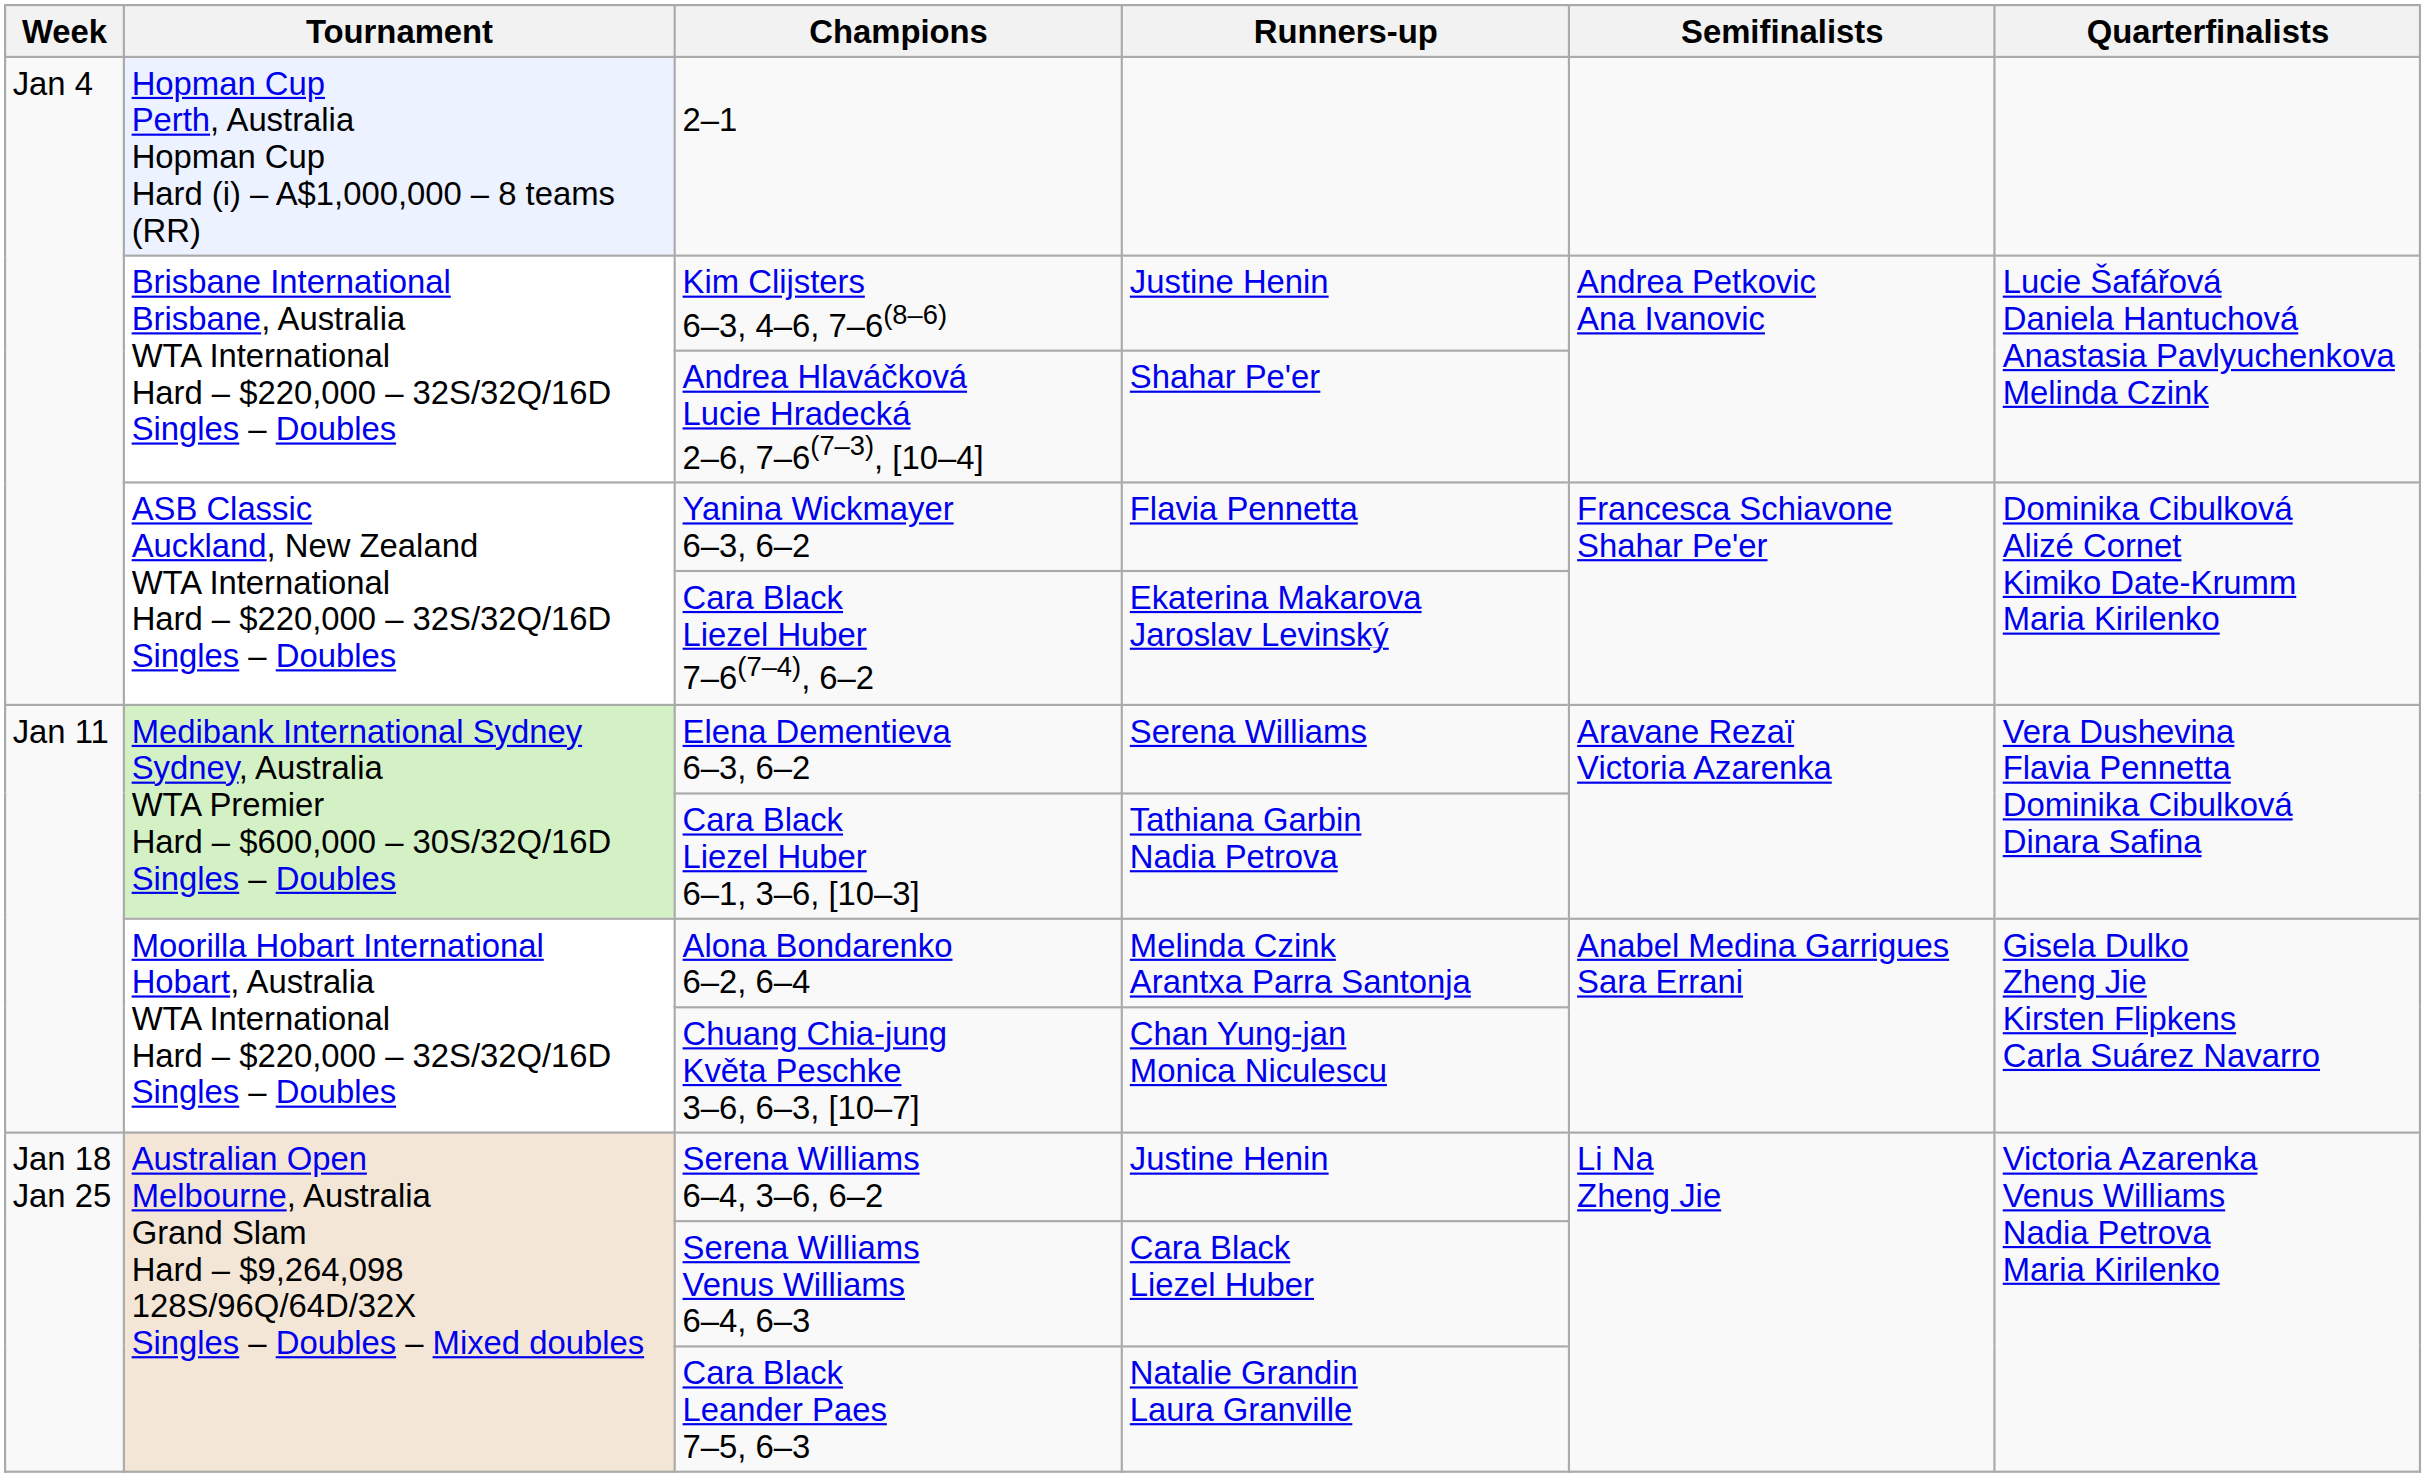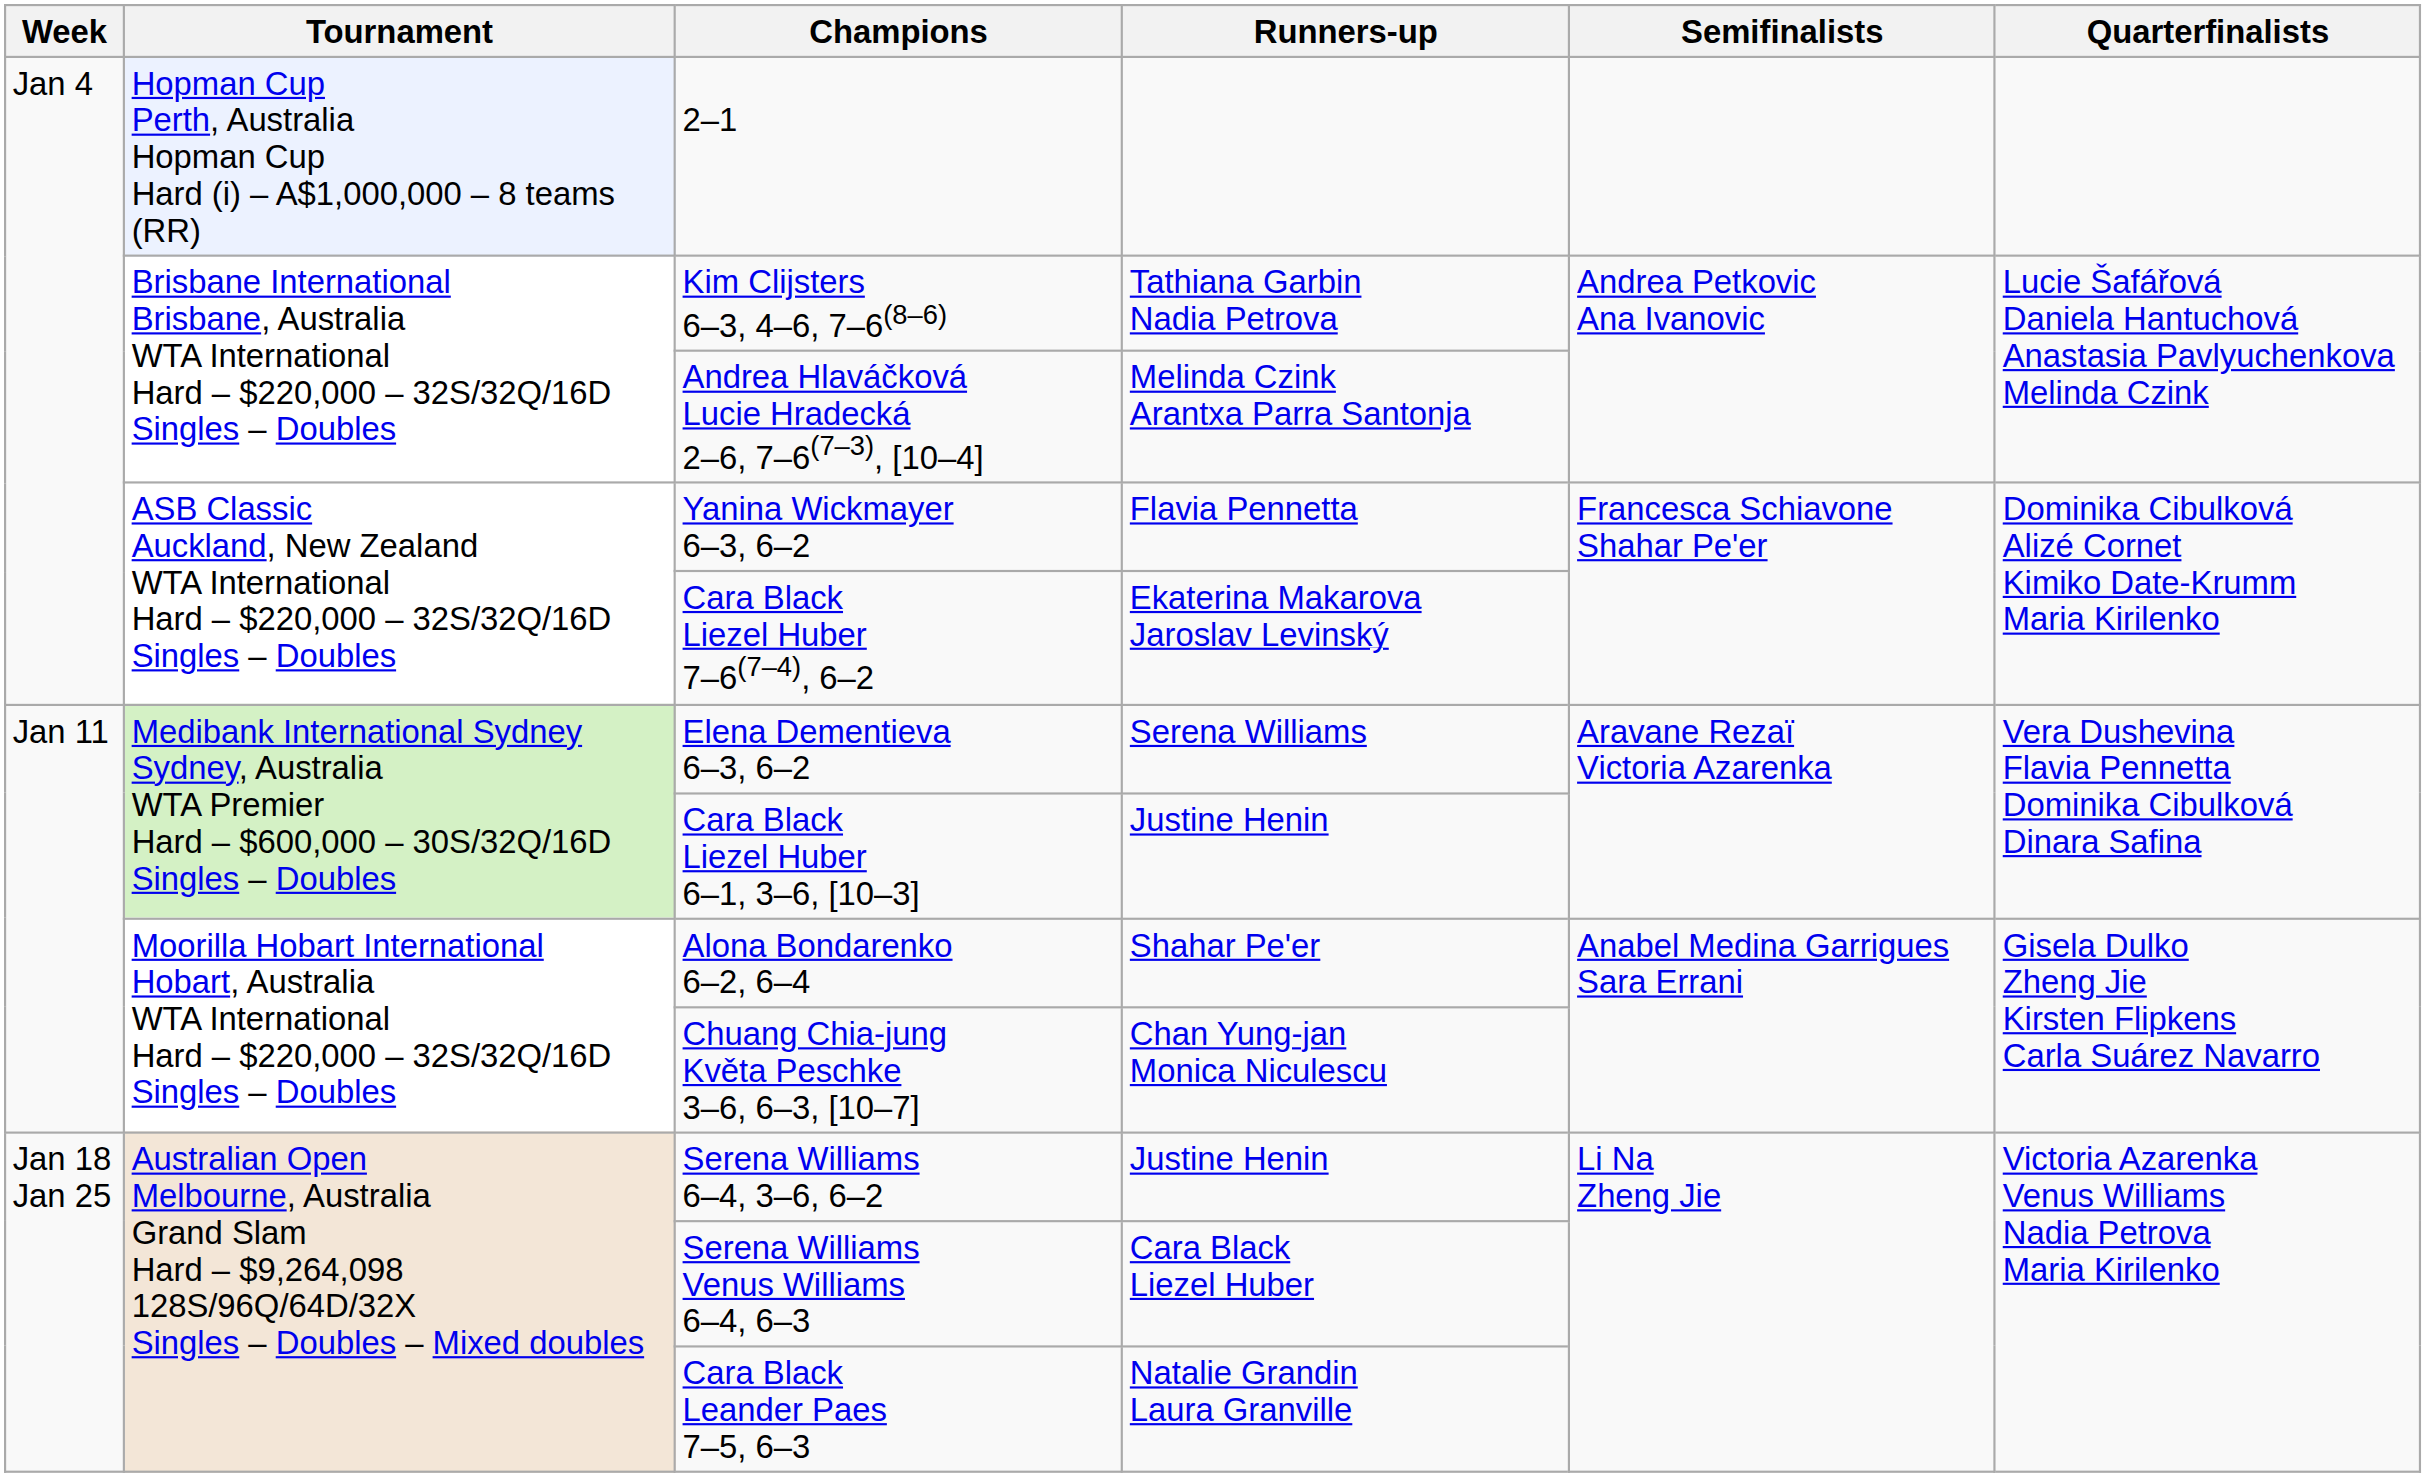 <table class=wikitable style=font-size:95%>
 <tr>
 <th style="width:48px;">Week</th>
 <th style="width:248px;">Tournament</th>
 <th style="width:200px;">Champions</th>
 <th style="width:200px;">Runners-up</th>
 <th style="width:190px;">Semifinalists</th>
 <th style="width:190px;">Quarterfinalists</th>
 </tr>
 <tr valign=top>
 <td rowspan=5>Jan 4</td>
 <td style="background:#ECF2FF;"><a href='#'>Hopman Cup</a><br><a href='#'>Perth</a>, Australia<br>Hopman Cup<br>Hard (i) – A$1,000,000 – 8 teams (RR)</td>
 <td><br>2–1</td>
 <td></td>
 <td><br><br></td>
 <td><br><br></td>
 </tr>
 <tr valign=top>
 <td style="background:#fff;" rowspan="2"><a href='#'>Brisbane International</a><br> <a href='#'>Brisbane</a>, Australia<br>WTA International<br>Hard – $220,000 – 32S/32Q/16D<br><a href='#'>Singles</a> – <a href='#'>Doubles</a></td>
 <td> <a href='#'>Kim Clijsters</a><br>6–3, 4–6, 7–6<sup>(8–6)</sup></td>
-<td> <a href='#'>Justine Henin</a></td>
+<td> <a href='#'>Tathiana Garbin</a><br> <a href='#'>Nadia Petrova</a></td>
 <td rowspan=2> <a href='#'>Andrea Petkovic</a><br> <a href='#'>Ana Ivanovic</a></td>
 <td rowspan=2> <a href='#'>Lucie Šafářová</a><br> <a href='#'>Daniela Hantuchová</a><br> <a href='#'>Anastasia Pavlyuchenkova</a><br> <a href='#'>Melinda Czink</a></td>
 </tr>
 <tr valign=top>
 <td> <a href='#'>Andrea Hlaváčková</a><br> <a href='#'>Lucie Hradecká</a><br>2–6, 7–6<sup>(7–3)</sup>, [10–4]</td>
-<td> <a href='#'>Shahar Pe'er</a></td>
+<td> <a href='#'>Melinda Czink</a><br> <a href='#'>Arantxa Parra Santonja</a></td>
 </tr>
 <tr valign=top>
 <td style="background:#fff;" rowspan="2"><a href='#'>ASB Classic</a><br><a href='#'>Auckland</a>, New Zealand<br>WTA International<br>Hard – $220,000 – 32S/32Q/16D<br><a href='#'>Singles</a> – <a href='#'>Doubles</a></td>
 <td> <a href='#'>Yanina Wickmayer</a><br>6–3, 6–2</td>
 <td> <a href='#'>Flavia Pennetta</a></td>
 <td rowspan=2> <a href='#'>Francesca Schiavone</a><br> <a href='#'>Shahar Pe'er</a></td>
 <td rowspan=2> <a href='#'>Dominika Cibulková</a><br> <a href='#'>Alizé Cornet</a><br> <a href='#'>Kimiko Date-Krumm</a><br> <a href='#'>Maria Kirilenko</a></td>
 </tr>
 <tr valign=top>
 <td> <a href='#'>Cara Black</a><br> <a href='#'>Liezel Huber</a><br>7–6<sup>(7–4)</sup>, 6–2</td>
 <td> <a href='#'>Ekaterina Makarova</a> <br>  <a href='#'>Jaroslav Levinský</a></td>
 </tr>
 <tr valign=top>
 <td rowspan=4>Jan 11</td>
 <td style="background:#D4F1C5;" rowspan="2"><a href='#'>Medibank International Sydney</a><br><a href='#'>Sydney</a>, Australia<br>WTA Premier<br>Hard – $600,000 – 30S/32Q/16D<br><a href='#'>Singles</a> – <a href='#'>Doubles</a></td>
 <td> <a href='#'>Elena Dementieva</a><br>6–3, 6–2</td>
 <td> <a href='#'>Serena Williams</a></td>
 <td rowspan=2> <a href='#'>Aravane Rezaï</a><br> <a href='#'>Victoria Azarenka</a></td>
 <td rowspan=2> <a href='#'>Vera Dushevina</a><br> <a href='#'>Flavia Pennetta</a><br> <a href='#'>Dominika Cibulková</a><br> <a href='#'>Dinara Safina</a></td>
 </tr>
 <tr valign=top>
 <td> <a href='#'>Cara Black</a><br> <a href='#'>Liezel Huber</a><br>6–1, 3–6, [10–3]</td>
-<td> <a href='#'>Tathiana Garbin</a><br> <a href='#'>Nadia Petrova</a></td>
+<td> <a href='#'>Justine Henin</a></td>
 </tr>
 <tr valign=top>
 <td style="background:#fff;" rowspan="2"><a href='#'>Moorilla Hobart International</a><br> <a href='#'>Hobart</a>, Australia<br>WTA International<br>Hard – $220,000 – 32S/32Q/16D<br><a href='#'>Singles</a> – <a href='#'>Doubles</a></td>
 <td> <a href='#'>Alona Bondarenko</a><br>6–2, 6–4</td>
-<td> <a href='#'>Melinda Czink</a><br> <a href='#'>Arantxa Parra Santonja</a></td>
+<td> <a href='#'>Shahar Pe'er</a></td>
 <td rowspan=2> <a href='#'>Anabel Medina Garrigues</a> <br>  <a href='#'>Sara Errani</a></td>
 <td rowspan=2> <a href='#'>Gisela Dulko</a><br> <a href='#'>Zheng Jie</a><br> <a href='#'>Kirsten Flipkens</a><br> <a href='#'>Carla Suárez Navarro</a></td>
 </tr>
 <tr valign=top>
 <td> <a href='#'>Chuang Chia-jung</a><br> <a href='#'>Květa Peschke</a><br>3–6, 6–3, [10–7]</td>
 <td> <a href='#'>Chan Yung-jan</a><br> <a href='#'>Monica Niculescu</a></td>
 </tr>
 <tr valign=top>
 <td rowspan=3>Jan 18<br>Jan 25</td>
 <td style="background:#F3E6D7;" rowspan="3"><a href='#'>Australian Open</a><br> <a href='#'>Melbourne</a>, Australia<br>Grand Slam<br>Hard – $9,264,098<br>128S/96Q/64D/32X<br><a href='#'>Singles</a> – <a href='#'>Doubles</a> – <a href='#'>Mixed doubles</a></td>
 <td> <a href='#'>Serena Williams</a><br>6–4, 3–6, 6–2</td>
 <td> <a href='#'>Justine Henin</a></td>
 <td rowspan=3> <a href='#'>Li Na</a> <br> <a href='#'>Zheng Jie</a></td>
 <td rowspan=3> <a href='#'>Victoria Azarenka</a><br>  <a href='#'>Venus Williams</a><br> <a href='#'>Nadia Petrova</a><br>  <a href='#'>Maria Kirilenko</a></td>
 </tr>
 <tr valign=top>
 <td> <a href='#'>Serena Williams</a><br>  <a href='#'>Venus Williams</a><br>6–4, 6–3</td>
 <td> <a href='#'>Cara Black</a> <br>  <a href='#'>Liezel Huber</a></td>
 </tr>
 <tr valign=top>
 <td> <a href='#'>Cara Black</a><br> <a href='#'>Leander Paes</a><br>7–5, 6–3</td>
 <td> <a href='#'>Natalie Grandin</a><br> <a href='#'>Laura Granville</a></td>
 </tr>
 </table>
